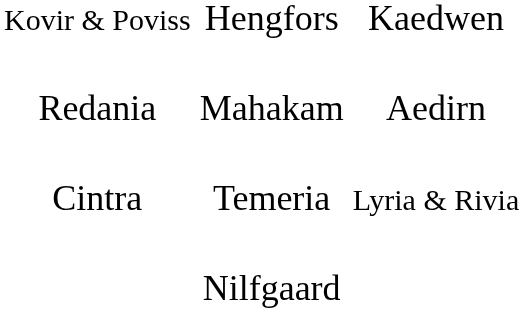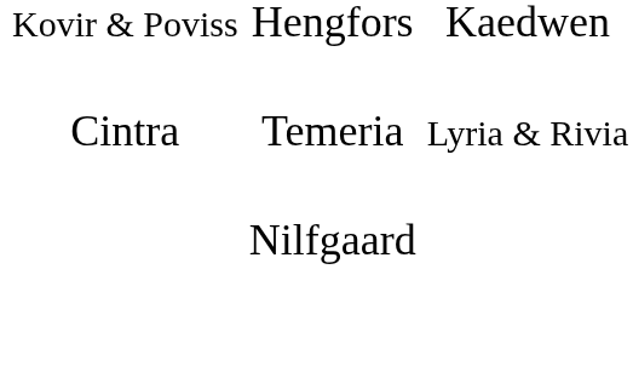 <table style="float:right; margin-left:25px; text-align:center;">
 <tr>
 <td><br><small>Kovir & Poviss</small></td>
 <td><br>Hengfors</td>
 <td><br>Kaedwen</td>
-</tr>
-<tr>
-<td><br>Redania</td>
-<td><br>Mahakam</td>
-<td><br>Aedirn</td>
 </tr>
 <tr>
 <td><br>Cintra</td>
 <td><br>Temeria</td>
 <td><br><small>Lyria & Rivia</small></td>
 </tr>
 <tr>
 <td></td>
 <td><br>Nilfgaard</td>
 </tr>
 </table>
